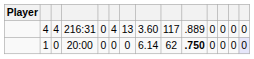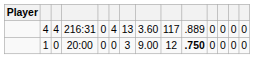 <table class="wikitable sortable" style="text-align:center;">
 <tr style="background:#ddd;">
 <th>Player</th>
 <th></th>
 <th></th>
 <th></th>
 <th></th>
 <th></th>
 <th></th>
 <th></th>
 <th></th>
 <th></th>
 <th></th>
 <th></th>
 <th></th>
 <th></th>
 </tr>
 <tr>
 <td></td>
 <td>4</td>
 <td>4</td>
 <td>216:31</td>
 <td>0</td>
 <td>4</td>
 <td>13</td>
 <td>3.60</td>
 <td>117</td>
 <td>.889</td>
 <td>0</td>
 <td>0</td>
 <td>0</td>
 <td>0</td>
 </tr>
 <tr>
 <td></td>
 <td>1</td>
 <td>0</td>
 <td>20:00</td>
 <td>0</td>
 <td>0</td>
-<td>0</td>
-<td>6.14</td>
-<td>62</td>
+<td>3</td>
+<td>9.00</td>
+<td>12</td>
 <td><strong>.750</strong></td>
 <td>0</td>
 <td>0</td>
 <td>0</td>
-<td style="background: lavender;">0</td>
+<td>0</td>
 </tr>
 </table>
